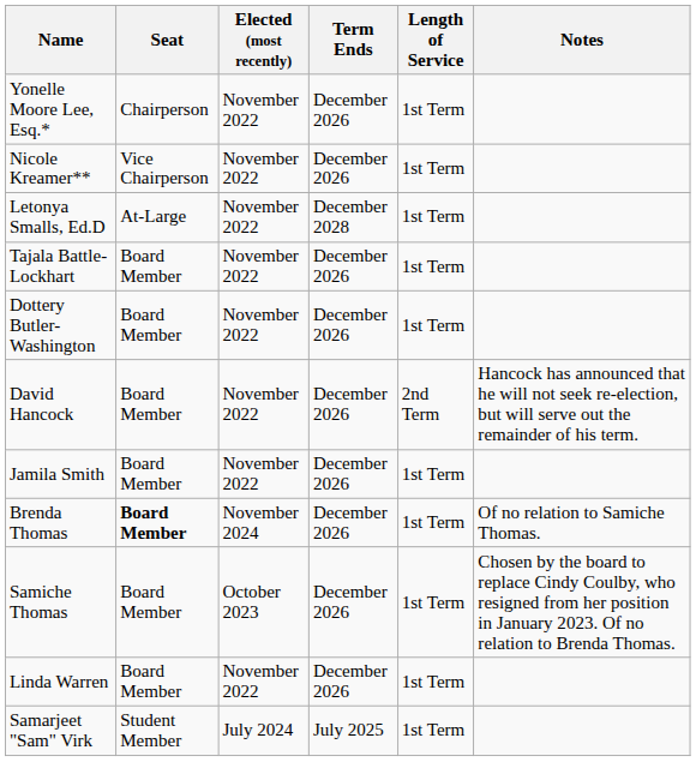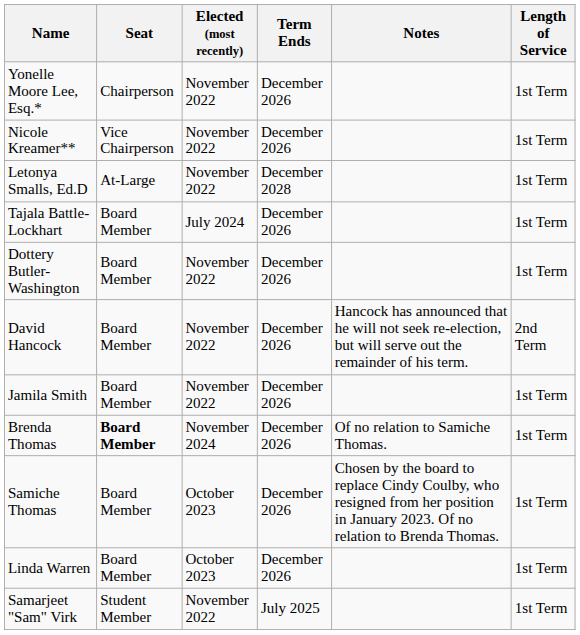 <table class="wikitable">
 <tr>
 <th>Name</th>
 <th>Seat</th>
 <th>Elected<br><small>(most recently)</small></th>
 <th>Term Ends</th>
+<th>Notes</th>
 <th>Length of Service</th>
-<th>Notes</th>
 </tr>
 <tr>
 <td>Yonelle Moore Lee, Esq.*</td>
 <td>Chairperson</td>
 <td>November 2022</td>
 <td>December 2026</td>
+<td></td>
 <td>1st Term</td>
-<td></td>
 </tr>
 <tr>
 <td>Nicole Kreamer**</td>
 <td>Vice Chairperson</td>
 <td>November 2022</td>
 <td>December 2026</td>
+<td></td>
 <td>1st Term</td>
-<td></td>
 </tr>
 <tr>
 <td>Letonya Smalls, Ed.D</td>
 <td>At-Large</td>
 <td>November 2022</td>
 <td>December 2028</td>
+<td></td>
 <td>1st Term</td>
-<td></td>
 </tr>
 <tr>
 <td>Tajala Battle-Lockhart</td>
 <td>Board Member</td>
-<td>November 2022</td>
+<td>July 2024</td>
 <td>December 2026</td>
+<td></td>
 <td>1st Term</td>
-<td></td>
 </tr>
 <tr>
 <td>Dottery Butler-Washington</td>
 <td>Board Member</td>
 <td>November 2022</td>
 <td>December 2026</td>
+<td></td>
 <td>1st Term</td>
-<td></td>
 </tr>
 <tr>
 <td>David Hancock</td>
 <td>Board Member</td>
 <td>November 2022</td>
 <td>December 2026</td>
+<td>Hancock has announced that he will not seek re-election, but will serve out the remainder of his term.</td>
 <td>2nd Term</td>
-<td>Hancock has announced that he will not seek re-election, but will serve out the remainder of his term.</td>
 </tr>
 <tr>
 <td>Jamila Smith</td>
 <td>Board Member</td>
 <td>November 2022</td>
 <td>December 2026</td>
+<td></td>
 <td>1st Term</td>
-<td></td>
 </tr>
 <tr>
 <td>Brenda Thomas</td>
 <td><strong>Board Member</strong></td>
 <td>November 2024</td>
 <td>December 2026</td>
+<td>Of no relation to Samiche Thomas.</td>
 <td>1st Term</td>
-<td>Of no relation to Samiche Thomas.</td>
 </tr>
 <tr>
 <td>Samiche Thomas</td>
 <td>Board Member</td>
 <td>October 2023</td>
 <td>December 2026</td>
+<td>Chosen by the board to replace Cindy Coulby, who resigned from her position in January 2023. Of no relation to Brenda Thomas.</td>
 <td>1st Term</td>
-<td>Chosen by the board to replace Cindy Coulby, who resigned from her position in January 2023. Of no relation to Brenda Thomas.</td>
 </tr>
 <tr>
 <td>Linda Warren</td>
 <td>Board Member</td>
-<td>November 2022</td>
+<td>October 2023</td>
 <td>December 2026</td>
+<td></td>
 <td>1st Term</td>
-<td></td>
 </tr>
 <tr>
 <td>Samarjeet "Sam" Virk</td>
 <td>Student Member</td>
-<td>July 2024</td>
+<td>November 2022</td>
 <td>July 2025</td>
+<td></td>
 <td>1st Term</td>
-<td></td>
 </tr>
 </table>
